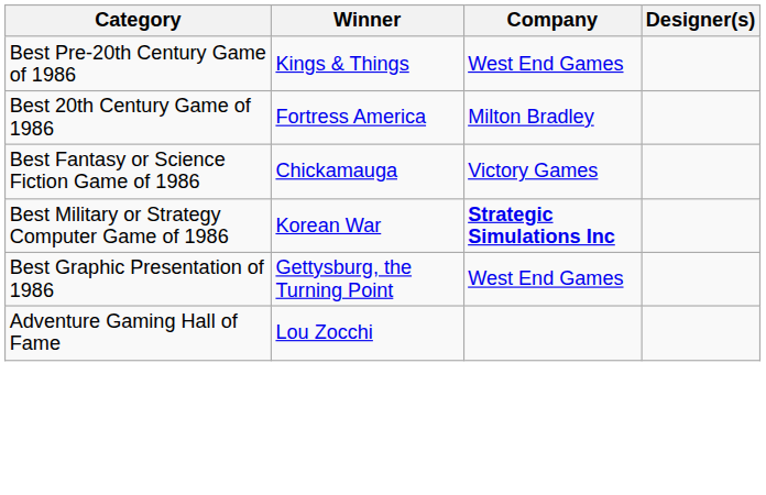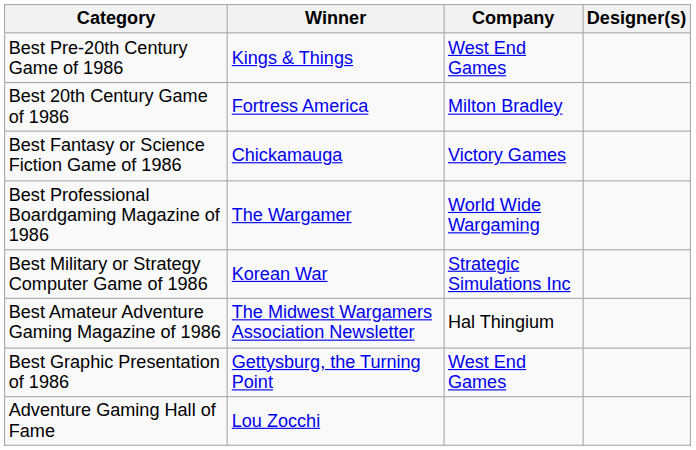 <table class="wikitable">
 <tr>
 <th>Category</th>
 <th>Winner</th>
 <th>Company</th>
 <th>Designer(s)</th>
 </tr>
 <tr>
 <td>Best Pre-20th Century Game of 1986</td>
 <td><a href='#'>Kings & Things</a></td>
 <td><a href='#'>West End Games</a></td>
 <td></td>
 </tr>
 <tr>
 <td>Best 20th Century Game of 1986</td>
 <td><a href='#'>Fortress America</a></td>
 <td><a href='#'>Milton Bradley</a></td>
 <td></td>
 </tr>
 <tr>
 <td>Best Fantasy or Science Fiction Game of 1986</td>
 <td><a href='#'>Chickamauga</a></td>
 <td><a href='#'>Victory Games</a></td>
 <td></td>
 </tr>
 <tr>
+<td>Best Professional Boardgaming Magazine of 1986</td>
+<td><a href='#'>The Wargamer</a></td>
+<td><a href='#'>World Wide Wargaming</a></td>
+<td></td>
+</tr>
+<tr>
 <td>Best Military or Strategy Computer Game of 1986</td>
 <td><a href='#'>Korean War</a></td>
-<td><strong><a href='#'>Strategic Simulations Inc</a></strong></td>
+<td><a href='#'>Strategic Simulations Inc</a></td>
+<td></td>
+</tr>
+<tr>
+<td>Best Amateur Adventure Gaming Magazine of 1986</td>
+<td><a href='#'>The Midwest Wargamers Association Newsletter</a></td>
+<td>Hal Thingium</td>
 <td></td>
 </tr>
 <tr>
 <td>Best Graphic Presentation of 1986</td>
 <td><a href='#'>Gettysburg, the Turning Point</a></td>
 <td><a href='#'>West End Games</a></td>
 <td></td>
 </tr>
 <tr>
 <td>Adventure Gaming Hall of Fame</td>
 <td><a href='#'>Lou Zocchi</a></td>
 <td></td>
 <td></td>
 </tr>
 </table>
